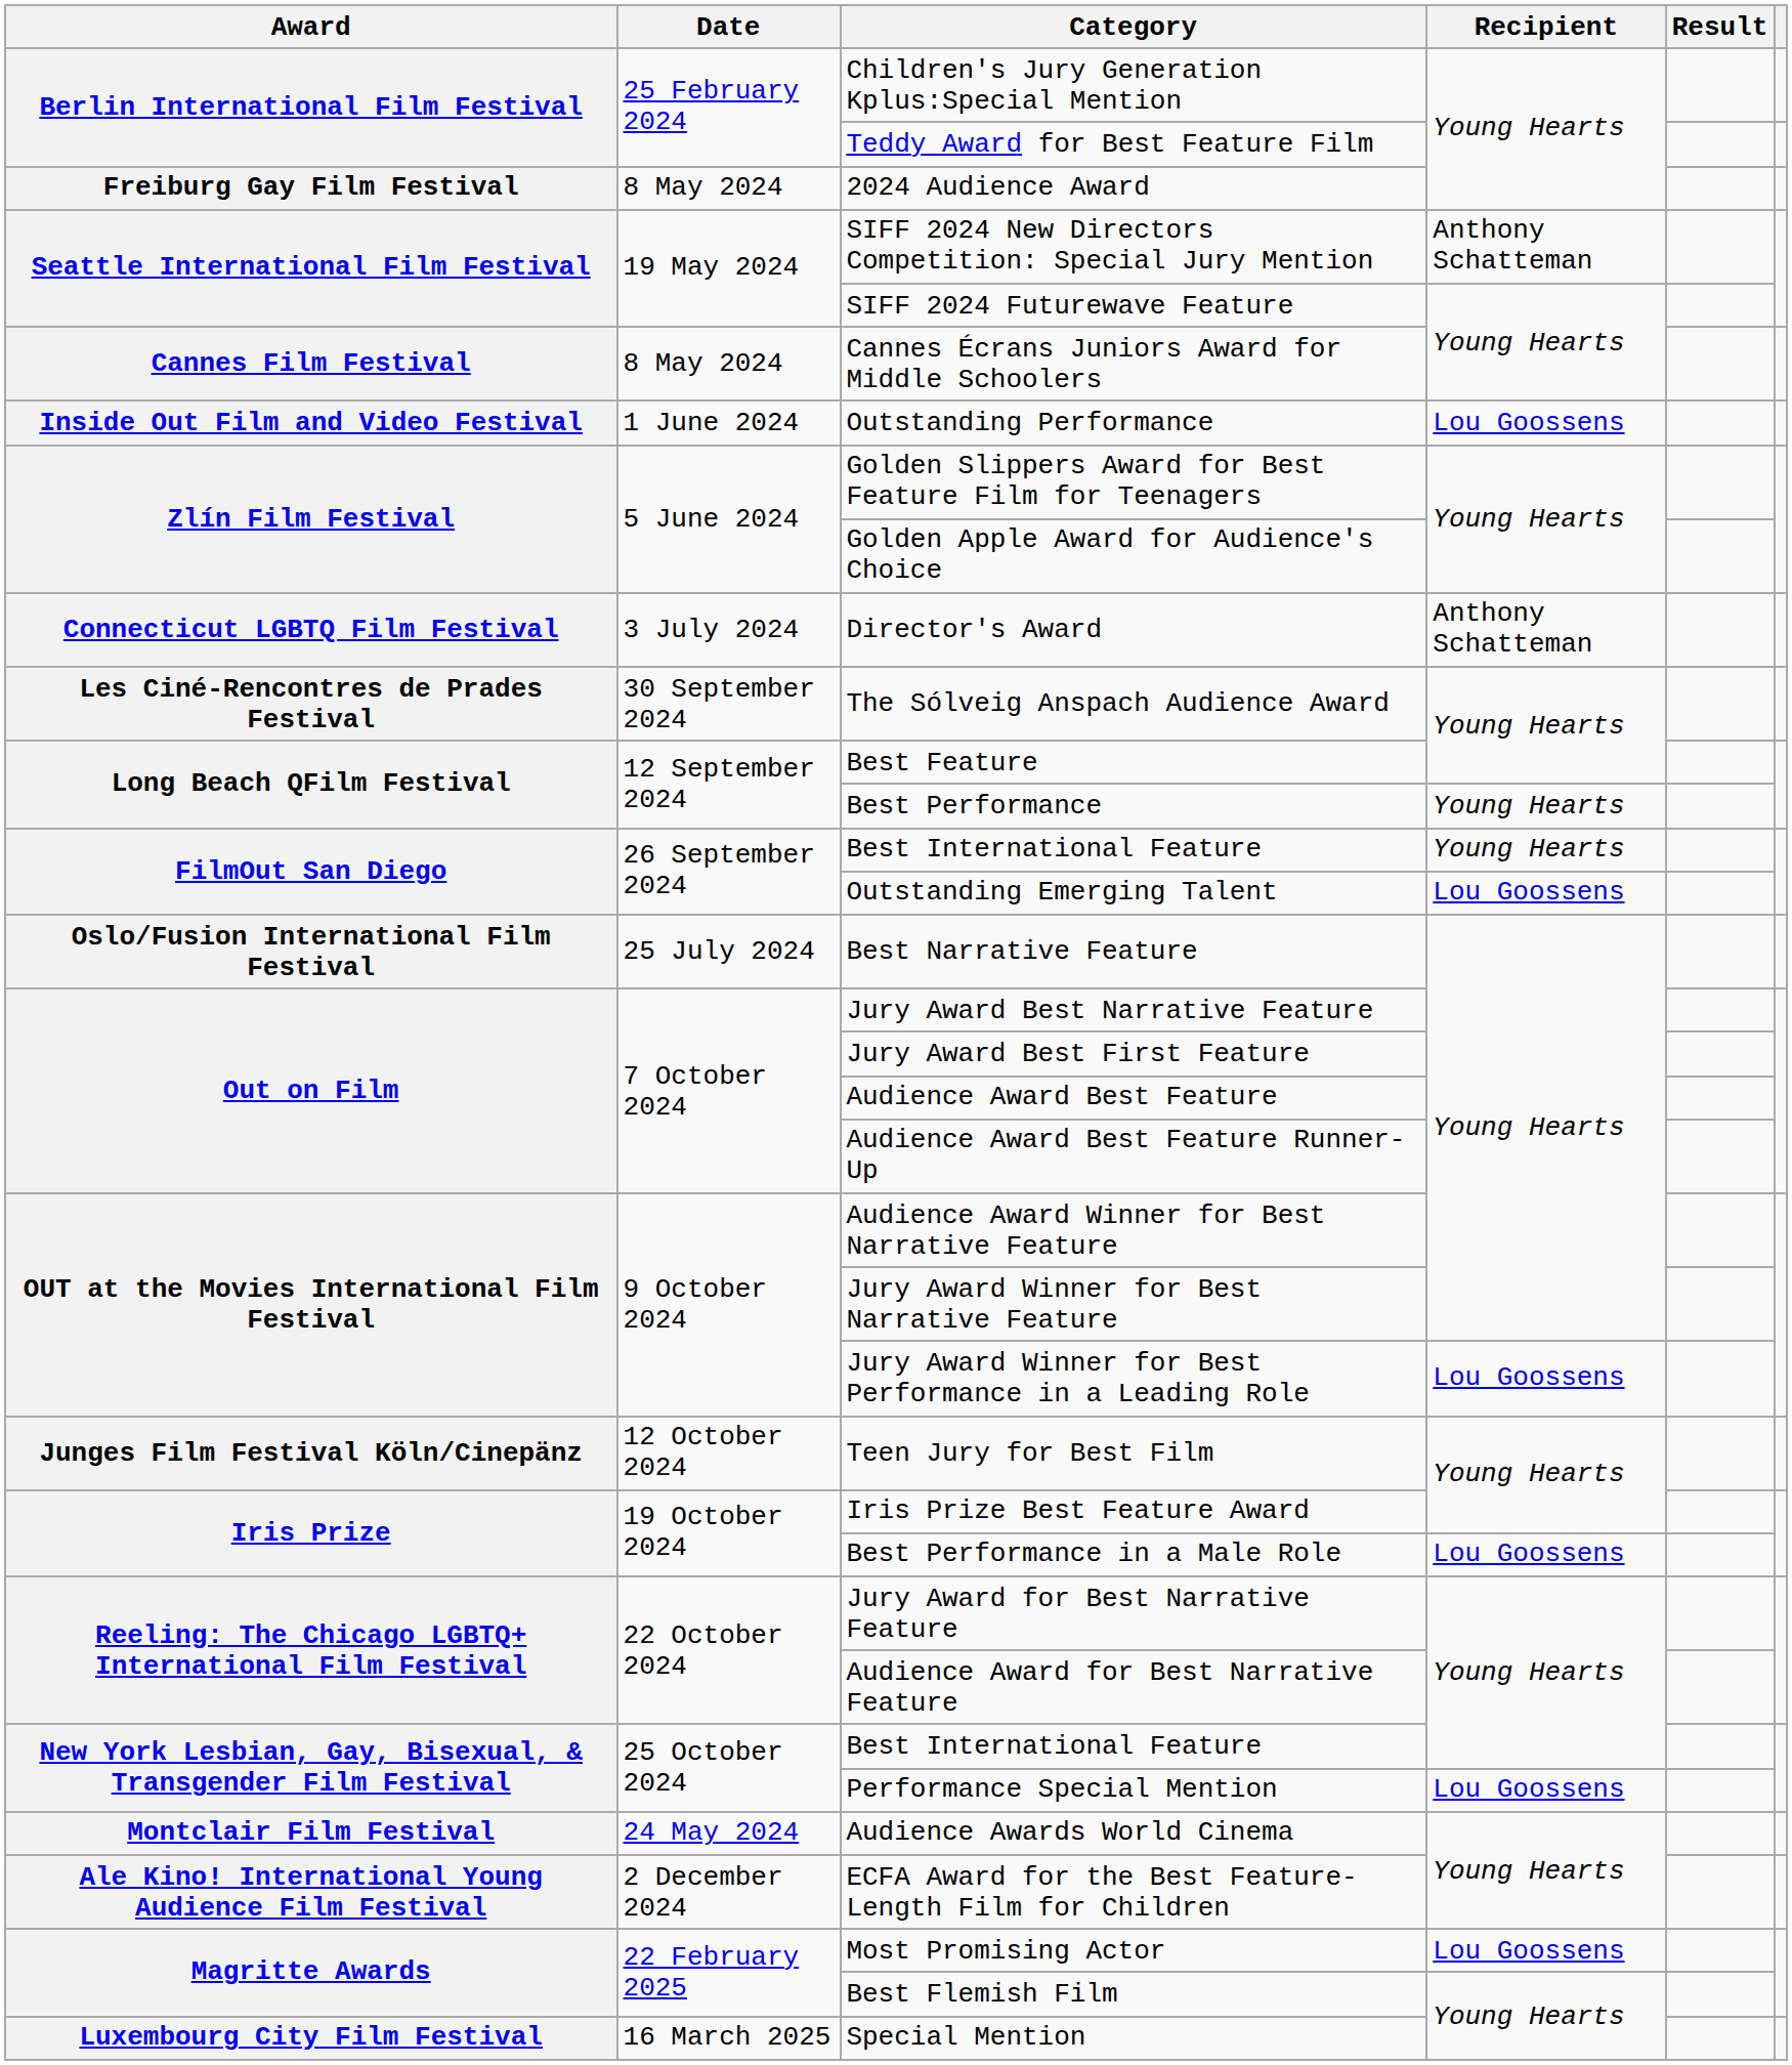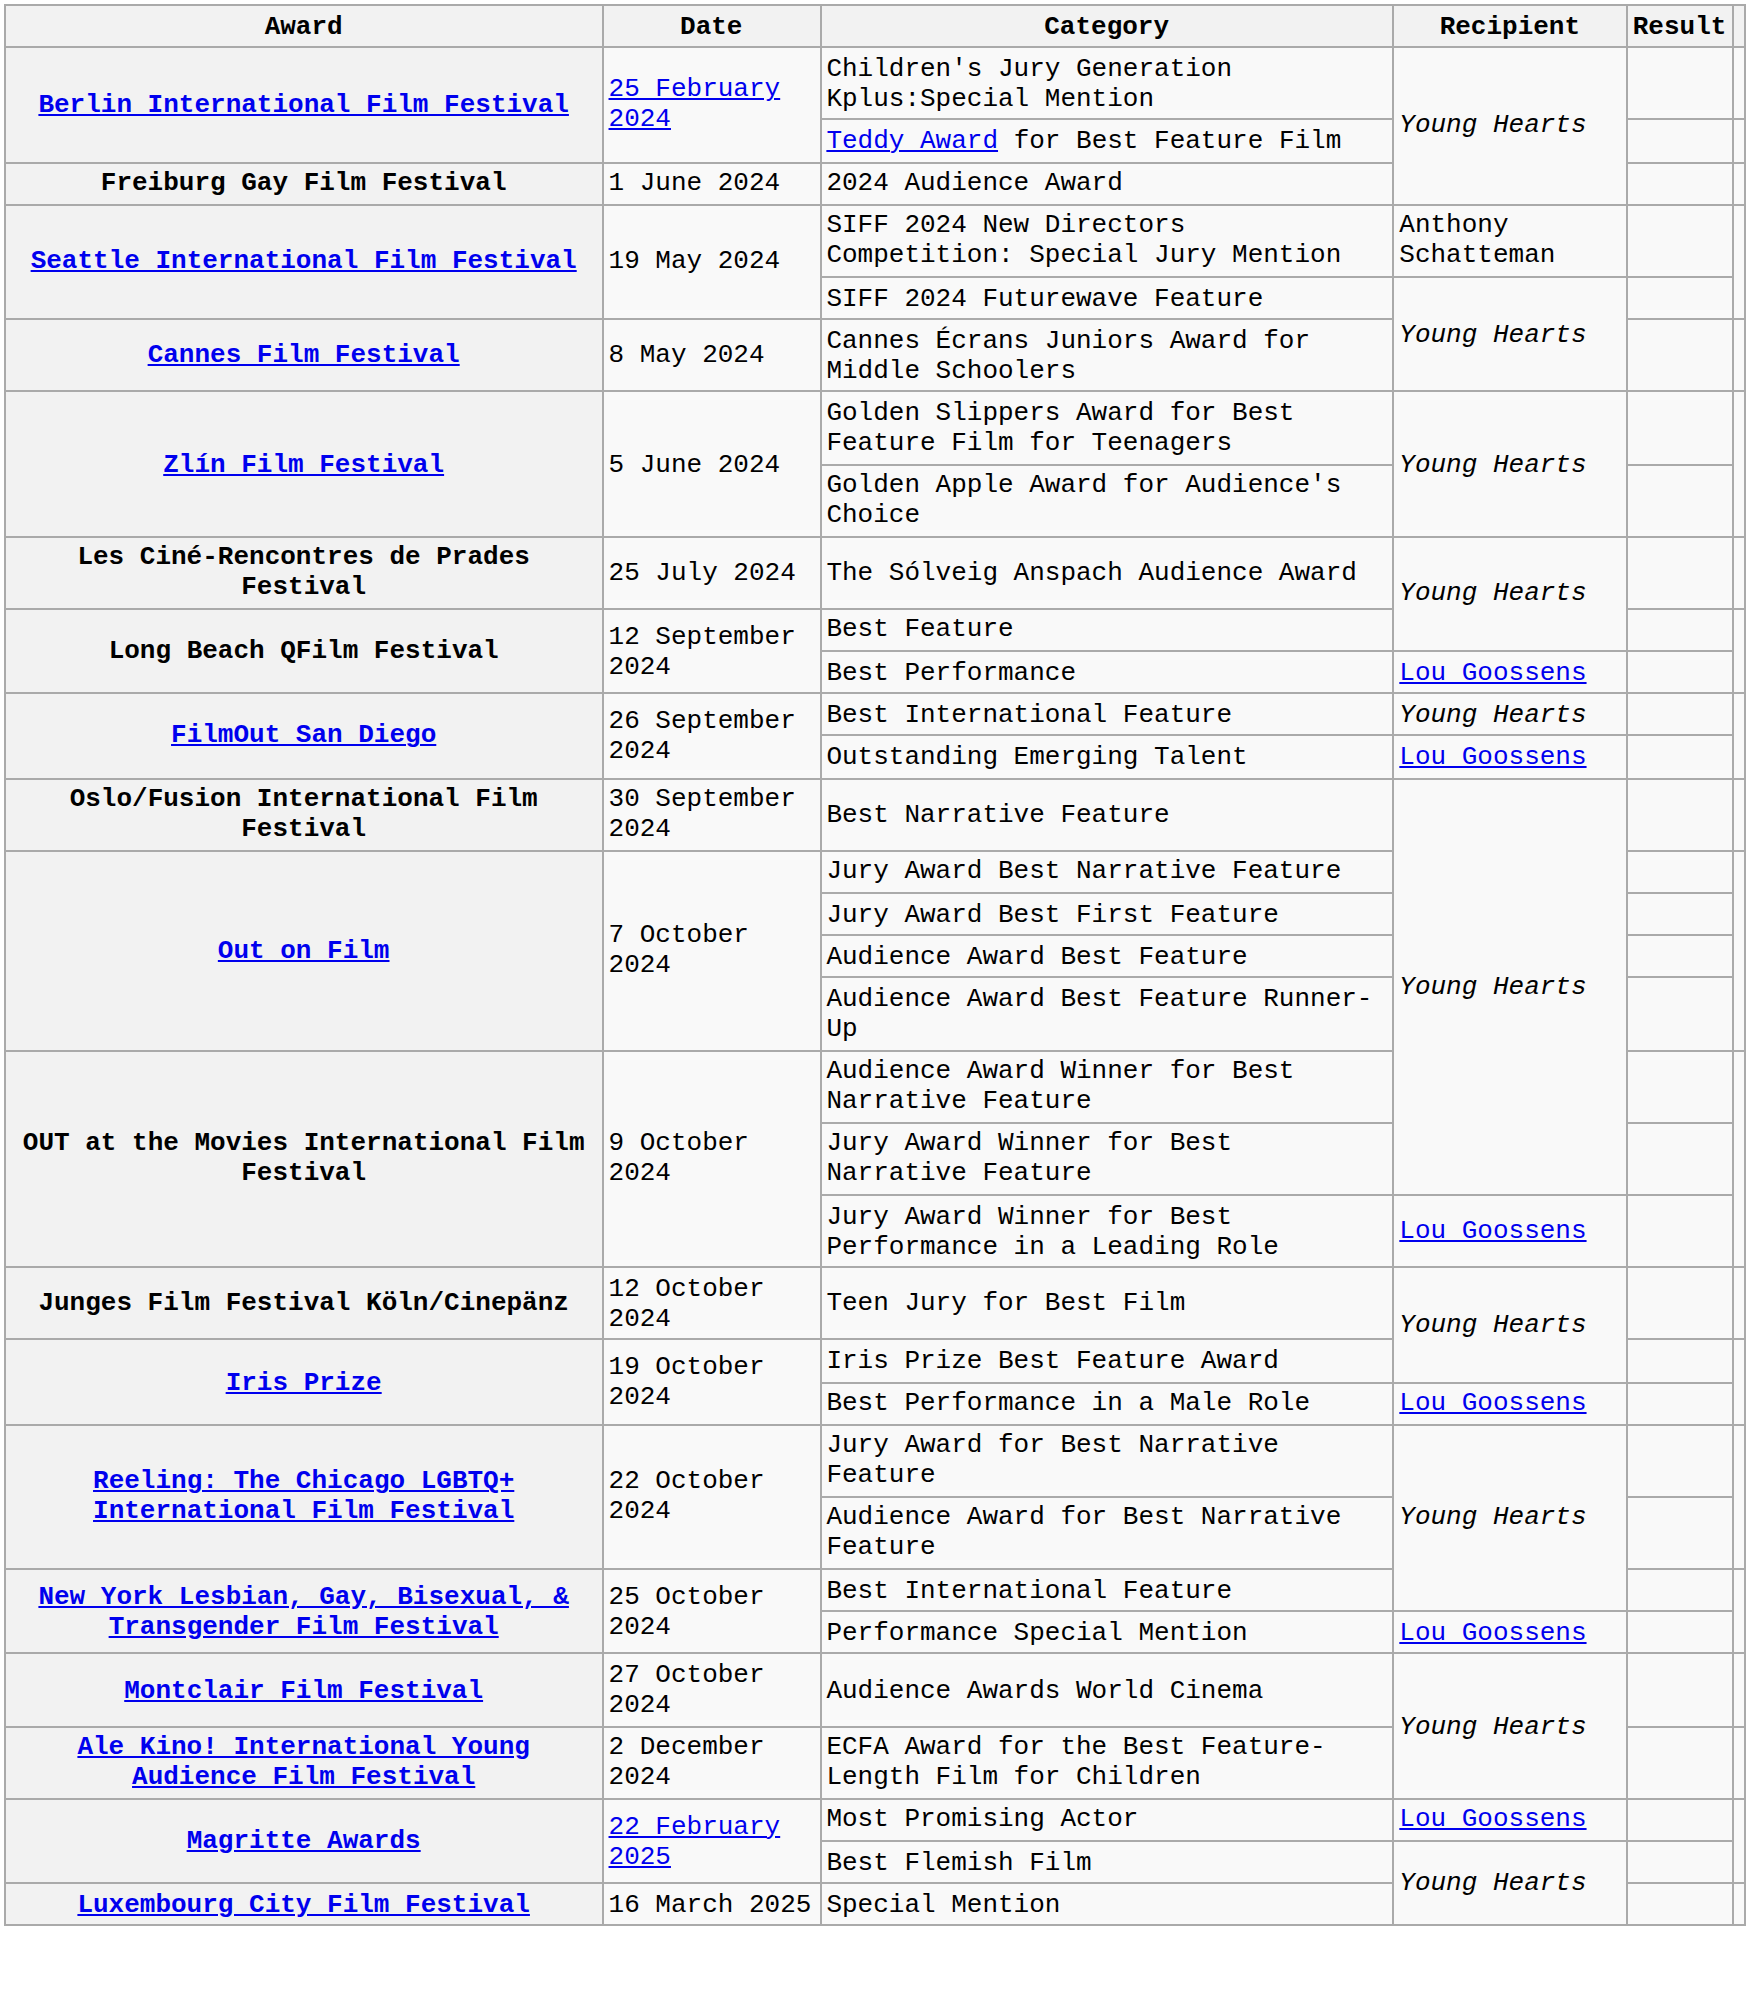 <table class="wikitable sortable plainrowheaders">
 <tr>
 <th>Award</th>
 <th>Date</th>
 <th>Category</th>
 <th>Recipient</th>
 <th>Result</th>
 <th></th>
 </tr>
 <tr>
 <th scope="row" rowspan=2><a href='#'>Berlin International Film Festival</a></th>
 <td rowspan=2><a href='#'>25 February 2024</a></td>
 <td>Children's Jury Generation Kplus:Special Mention</td>
 <td rowspan=3><em>Young Hearts</em></td>
 <td></td>
 <td align="center" rowspan="1"></td>
 </tr>
 <tr>
 <td><a href='#'>Teddy Award</a> for Best Feature Film</td>
 <td></td>
 <td align="center" rowspan="1"></td>
 </tr>
 <tr>
 <th scope="row">Freiburg Gay Film Festival</th>
-<td>8 May 2024</td>
+<td>1 June 2024</td>
 <td>2024 Audience Award</td>
 <td></td>
 <td align="center" rowspan="1"></td>
 </tr>
 <tr>
 <th scope="row" rowspan=2><a href='#'>Seattle International Film Festival</a></th>
 <td rowspan=2>19 May 2024</td>
 <td>SIFF 2024 New Directors Competition: Special Jury Mention</td>
 <td>Anthony Schatteman</td>
 <td></td>
 <td align="center" rowspan="2"></td>
 </tr>
 <tr>
 <td>SIFF 2024 Futurewave Feature</td>
 <td rowspan=2><em>Young Hearts</em></td>
 <td></td>
 </tr>
 <tr>
 <th scope="row"><a href='#'>Cannes Film Festival</a></th>
 <td>8 May 2024</td>
 <td>Cannes Écrans Juniors Award for Middle Schoolers</td>
 <td></td>
 <td align="center" rowspan="1"></td>
 </tr>
 <tr>
-<th scope="row"><a href='#'>Inside Out Film and Video Festival</a></th>
-<td>1 June 2024</td>
-<td>Outstanding Performance</td>
-<td><a href='#'>Lou Goossens</a></td>
-<td></td>
-<td align="center" rowspan="1"></td>
-</tr>
-<tr>
 <th scope="row" rowspan=2><a href='#'>Zlín Film Festival</a></th>
 <td rowspan=2>5 June 2024</td>
 <td>Golden Slippers Award for Best Feature Film for Teenagers</td>
 <td rowspan=2><em>Young Hearts</em></td>
 <td></td>
 <td align="center" rowspan="2"></td>
 </tr>
 <tr>
 <td>Golden Apple Award for Audience's Choice</td>
 <td></td>
 </tr>
 <tr>
-<th scope="row"><a href='#'>Connecticut LGBTQ Film Festival</a></th>
-<td>3 July 2024</td>
-<td>Director's Award</td>
-<td>Anthony Schatteman</td>
-<td></td>
-<td align="center" rowspan="1"></td>
-</tr>
-<tr>
 <th scope="row">Les Ciné-Rencontres de Prades Festival</th>
-<td>30 September 2024</td>
+<td>25 July 2024</td>
 <td>The Sólveig Anspach Audience Award</td>
 <td rowspan=2><em>Young Hearts</em></td>
 <td></td>
 <td align="center" rowspan="1"></td>
 </tr>
 <tr>
 <th scope="row" rowspan=2>Long Beach QFilm Festival</th>
 <td rowspan=2>12 September 2024</td>
 <td>Best Feature</td>
 <td></td>
 <td align="center" rowspan="2"></td>
 </tr>
 <tr>
 <td>Best Performance</td>
-<td><em>Young Hearts</em></td>
+<td><a href='#'>Lou Goossens</a></td>
 <td></td>
 </tr>
 <tr>
 <th scope="row" rowspan=2><a href='#'>FilmOut San Diego</a></th>
 <td rowspan=2>26 September 2024</td>
 <td>Best International Feature</td>
 <td><em>Young Hearts</em></td>
 <td></td>
 <td align="center" rowspan="2"></td>
 </tr>
 <tr>
 <td>Outstanding Emerging Talent</td>
 <td><a href='#'>Lou Goossens</a></td>
 <td></td>
 </tr>
 <tr>
 <th scope="row">Oslo/Fusion International Film Festival</th>
-<td>25 July 2024</td>
+<td>30 September 2024</td>
 <td>Best Narrative Feature</td>
 <td rowspan=7><em>Young Hearts</em></td>
 <td></td>
 <td align="center" rowspan="1"></td>
 </tr>
 <tr>
 <th scope="row" rowspan=4><a href='#'>Out on Film</a></th>
 <td rowspan=4>7 October 2024</td>
 <td>Jury Award Best Narrative Feature</td>
 <td></td>
 <td align="center" rowspan="4"></td>
 </tr>
 <tr>
 <td>Jury Award Best First Feature</td>
 <td></td>
 </tr>
 <tr>
 <td>Audience Award Best Feature</td>
 <td></td>
 </tr>
 <tr>
 <td>Audience Award Best Feature Runner-Up</td>
 <td></td>
 </tr>
 <tr>
 <th scope="row" rowspan=3>OUT at the Movies International Film Festival</th>
 <td rowspan=3>9 October 2024</td>
 <td>Audience Award Winner for Best Narrative Feature</td>
 <td></td>
 <td align="center" rowspan="3"></td>
 </tr>
 <tr>
 <td>Jury Award Winner for Best Narrative Feature</td>
 <td></td>
 </tr>
 <tr>
 <td>Jury Award Winner for Best Performance in a Leading Role</td>
 <td><a href='#'>Lou Goossens</a></td>
 <td></td>
 </tr>
 <tr>
 <th scope="row">Junges Film Festival Köln/Cinepänz</th>
 <td>12 October 2024</td>
 <td>Teen Jury for Best Film</td>
 <td rowspan=2><em>Young Hearts</em></td>
 <td></td>
 <td align="center" rowspan="1"></td>
 </tr>
 <tr>
 <th scope="row" rowspan=2><a href='#'>Iris Prize</a></th>
 <td rowspan=2>19 October 2024</td>
 <td>Iris Prize Best Feature Award</td>
 <td></td>
 <td align="center" rowspan="2"></td>
 </tr>
 <tr>
 <td>Best Performance in a Male Role</td>
 <td><a href='#'>Lou Goossens</a></td>
 <td></td>
 </tr>
 <tr>
 <th scope="row" rowspan=2><a href='#'>Reeling: The Chicago LGBTQ+ International Film Festival</a></th>
 <td rowspan=2>22 October 2024</td>
 <td>Jury Award for Best Narrative Feature</td>
 <td rowspan=3><em>Young Hearts</em></td>
 <td></td>
 <td align="center" rowspan="2"></td>
 </tr>
 <tr>
 <td>Audience Award for Best Narrative Feature</td>
 <td></td>
 </tr>
 <tr>
 <th scope="row" rowspan=2><a href='#'>New York Lesbian, Gay, Bisexual, & Transgender Film Festival</a></th>
 <td rowspan=2>25 October 2024</td>
 <td>Best International Feature</td>
 <td></td>
 <td align="center" rowspan="2"></td>
 </tr>
 <tr>
 <td>Performance Special Mention</td>
 <td><a href='#'>Lou Goossens</a></td>
 <td></td>
 </tr>
 <tr>
 <th scope="row"><a href='#'>Montclair Film Festival</a></th>
-<td><a href='#'>24 May 2024</a></td>
+<td>27 October 2024</td>
 <td>Audience Awards World Cinema</td>
 <td rowspan=2><em>Young Hearts</em></td>
 <td></td>
 <td align="center"></td>
 </tr>
 <tr>
 <th scope="row"><a href='#'>Ale Kino! International Young Audience Film Festival</a></th>
 <td>2 December 2024</td>
 <td>ECFA Award for the Best Feature-Length Film for Children</td>
 <td></td>
 <td align="center" rowspan="1"></td>
 </tr>
 <tr>
 <th scope="row" rowspan=2><a href='#'>Magritte Awards</a></th>
 <td rowspan=2><a href='#'>22 February 2025</a></td>
 <td>Most Promising Actor</td>
 <td><a href='#'>Lou Goossens</a></td>
 <td></td>
 <td align="center" rowspan="2"></td>
 </tr>
 <tr>
 <td>Best Flemish Film</td>
 <td rowspan="2"><em>Young Hearts</em></td>
 <td></td>
 </tr>
 <tr>
 <th scope="row"><a href='#'>Luxembourg City Film Festival</a></th>
 <td>16 March 2025</td>
 <td>Special Mention</td>
 <td></td>
 <td align="center"></td>
 </tr>
 <tr>
 </tr>
 </table>
